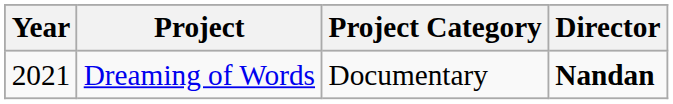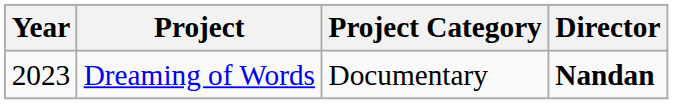 <table class="wikitable sortable">
 <tr>
 <th>Year</th>
 <th>Project</th>
 <th>Project Category</th>
 <th>Director</th>
 </tr>
 <tr>
-<td>2021</td>
+<td>2023</td>
 <td><a href='#'>Dreaming of Words</a></td>
 <td>Documentary</td>
 <td><strong>Nandan</strong></td>
 </tr>
 </table>
